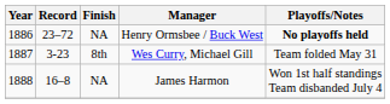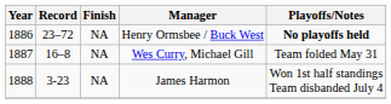 <table class="wikitable" style="text-align:center">
 <tr>
 <th>Year</th>
 <th>Record</th>
 <th>Finish</th>
 <th>Manager</th>
 <th>Playoffs/Notes</th>
 </tr>
 <tr align=center>
 <td>1886</td>
 <td>23–72</td>
 <td>NA</td>
 <td>Henry Ormsbee / <a href='#'>Buck West</a></td>
 <td><strong>No playoffs held</strong></td>
 </tr>
 <tr align=center>
 <td>1887</td>
-<td>3-23</td>
-<td>8th</td>
+<td>16–8</td>
+<td>NA</td>
 <td><a href='#'>Wes Curry</a>, Michael Gill</td>
 <td>Team folded May 31</td>
 </tr>
 <tr align=center>
 <td>1888</td>
-<td>16–8</td>
+<td>3-23</td>
 <td>NA</td>
 <td>James Harmon</td>
 <td>Won 1st half standings <br> Team disbanded July 4</td>
 </tr>
 <tr align=center>
 </tr>
 </table>
